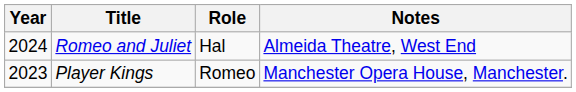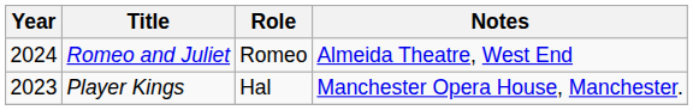 <table class="wikitable">
 <tr>
 <th>Year</th>
 <th>Title</th>
 <th>Role</th>
 <th class="unsortable">Notes</th>
 </tr>
 <tr>
 <td>2024</td>
 <td><em><a href='#'>Romeo and Juliet</a></em></td>
-<td>Hal</td>
+<td>Romeo</td>
 <td><a href='#'>Almeida Theatre</a>, <a href='#'>West End</a></td>
 </tr>
 <tr>
 <td>2023</td>
 <td><em>Player Kings</em></td>
-<td>Romeo</td>
+<td>Hal</td>
 <td><a href='#'>Manchester Opera House</a>, <a href='#'>Manchester</a>.</td>
 </tr>
 <tr>
 </tr>
 </table>
